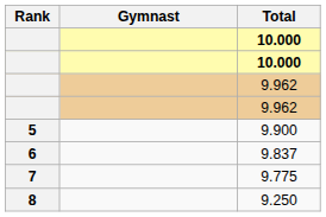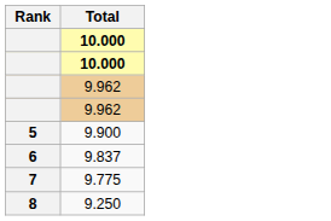 <table class="wikitable sortable" style="text-align:center; font-size:95%">
 <tr>
 <th scope="col" style="width:50px;">Rank</th>
-<th scope="col" style="width:180px;">Gymnast</th>
 <th scope="col" style="width:80px;">Total</th>
 </tr>
 <tr style="background:#fffcaf;">
 <th scope=row style="text-align:center"></th>
-<td style="text-align:left;"></td>
 <td><strong>10.000</strong></td>
 </tr>
 <tr style="background:#fffcaf;">
 <th scope="row" style="text-align:center"></th>
-<td style="text-align:left;"></td>
 <td><strong>10.000</strong></td>
 </tr>
 <tr style="background:#ec9;">
 <th scope=row style="text-align:center"></th>
-<td style="text-align:left;"></td>
 <td>9.962</td>
 </tr>
 <tr style="background:#ec9;">
 <th scope=row style="text-align:center"></th>
-<td style="text-align:left;"></td>
 <td>9.962</td>
 </tr>
 <tr>
 <th scope=row style="text-align:center">5</th>
-<td style="text-align:left;"></td>
 <td>9.900</td>
 </tr>
 <tr>
 <th scope=row style="text-align:center">6</th>
-<td style="text-align:left;"></td>
 <td>9.837</td>
 </tr>
 <tr>
 <th scope=row style="text-align:center">7</th>
-<td style="text-align:left;"></td>
 <td>9.775</td>
 </tr>
 <tr>
 <th scope=row style="text-align:center">8</th>
-<td style="text-align:left;"></td>
 <td>9.250</td>
 </tr>
 </table>
